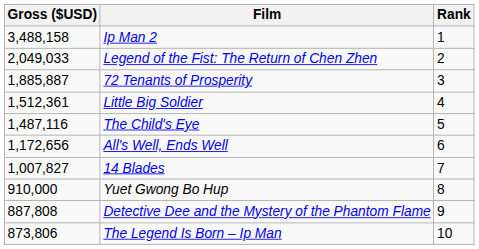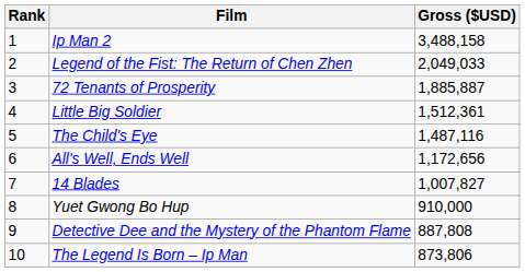 <table class="wikitable">
 <tr>
+<th>Rank</th>
+<th>Film</th>
 <th>Gross ($USD)</th>
-<th>Film</th>
-<th>Rank</th>
 </tr>
 <tr>
+<td>1</td>
+<td><em><a href='#'>Ip Man 2</a></em></td>
 <td>3,488,158</td>
-<td><em><a href='#'>Ip Man 2</a></em></td>
-<td>1</td>
 </tr>
 <tr>
+<td>2</td>
+<td><em><a href='#'>Legend of the Fist: The Return of Chen Zhen</a></em></td>
 <td>2,049,033</td>
-<td><em><a href='#'>Legend of the Fist: The Return of Chen Zhen</a></em></td>
-<td>2</td>
 </tr>
 <tr>
+<td>3</td>
+<td><em><a href='#'>72 Tenants of Prosperity</a></em></td>
 <td>1,885,887</td>
-<td><em><a href='#'>72 Tenants of Prosperity</a></em></td>
-<td>3</td>
 </tr>
 <tr>
+<td>4</td>
+<td><em><a href='#'>Little Big Soldier</a></em></td>
 <td>1,512,361</td>
-<td><em><a href='#'>Little Big Soldier</a></em></td>
-<td>4</td>
 </tr>
 <tr>
+<td>5</td>
+<td><em><a href='#'>The Child's Eye</a></em></td>
 <td>1,487,116</td>
-<td><em><a href='#'>The Child's Eye</a></em></td>
-<td>5</td>
 </tr>
 <tr>
+<td>6</td>
+<td><a href='#'><em>All's Well, Ends Well</em></a></td>
 <td>1,172,656</td>
-<td><a href='#'><em>All's Well, Ends Well</em></a></td>
-<td>6</td>
 </tr>
 <tr>
+<td>7</td>
+<td><em><a href='#'>14 Blades</a></em></td>
 <td>1,007,827</td>
-<td><em><a href='#'>14 Blades</a></em></td>
-<td>7</td>
 </tr>
 <tr>
+<td>8</td>
+<td><em>Yuet Gwong Bo Hup</em></td>
 <td>910,000</td>
-<td><em>Yuet Gwong Bo Hup</em></td>
-<td>8</td>
 </tr>
 <tr>
+<td>9</td>
+<td><em><a href='#'>Detective Dee and the Mystery of the Phantom Flame</a></em></td>
 <td>887,808</td>
-<td><em><a href='#'>Detective Dee and the Mystery of the Phantom Flame</a></em></td>
-<td>9</td>
 </tr>
 <tr>
+<td>10</td>
+<td><em><a href='#'>The Legend Is Born – Ip Man</a></em></td>
 <td>873,806</td>
-<td><em><a href='#'>The Legend Is Born – Ip Man</a></em></td>
-<td>10</td>
 </tr>
 </table>
